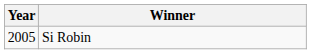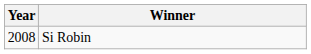 <table class="wikitable" style="text-align:left">
 <tr>
 <th style="width:20px;">Year</th>
 <th style="width:300px;">Winner</th>
 </tr>
 <tr>
-<td>2005</td>
+<td>2008</td>
 <td>Si Robin</td>
 </tr>
 </table>
